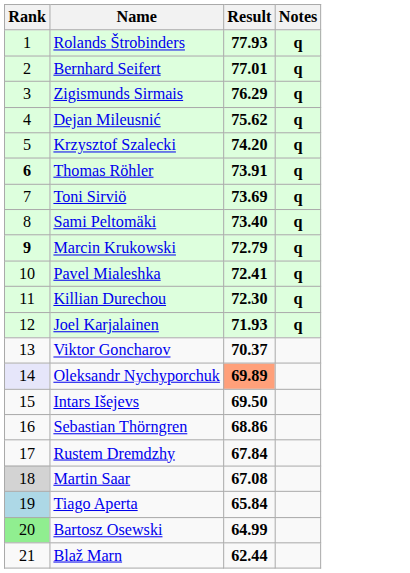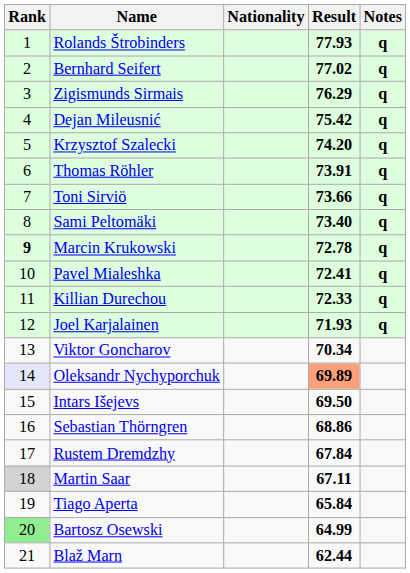 <table class="wikitable sortable" style="text-align:center">
 <tr>
 <th>Rank</th>
 <th>Name</th>
+<th>Nationality</th>
 <th>Result</th>
 <th>Notes</th>
 </tr>
 <tr bgcolor=ddffdd>
 <td>1</td>
 <td align=left><a href='#'>Rolands Štrobinders</a></td>
+<td align=left></td>
 <td><strong>77.93</strong></td>
 <td><strong>q</strong></td>
 </tr>
 <tr bgcolor=ddffdd>
 <td>2</td>
 <td align=left><a href='#'>Bernhard Seifert</a></td>
-<td><strong>77.01</strong></td>
+<td align=left></td>
+<td><strong>77.02</strong></td>
 <td><strong>q</strong></td>
 </tr>
 <tr bgcolor=ddffdd>
 <td>3</td>
 <td align=left><a href='#'>Zigismunds Sirmais</a></td>
+<td align=left></td>
 <td><strong>76.29</strong></td>
 <td><strong>q</strong></td>
 </tr>
 <tr bgcolor=ddffdd>
 <td>4</td>
 <td align=left><a href='#'>Dejan Mileusnić</a></td>
-<td><strong>75.62</strong></td>
+<td align=left></td>
+<td><strong>75.42</strong></td>
 <td><strong>q</strong></td>
 </tr>
 <tr bgcolor=ddffdd>
 <td>5</td>
 <td align=left><a href='#'>Krzysztof Szalecki</a></td>
+<td align=left></td>
 <td><strong>74.20</strong></td>
 <td><strong>q</strong></td>
 </tr>
 <tr bgcolor=ddffdd>
-<td><strong>6</strong></td>
+<td>6</td>
 <td align=left><a href='#'>Thomas Röhler</a></td>
+<td align=left></td>
 <td><strong>73.91</strong></td>
 <td><strong>q</strong></td>
 </tr>
 <tr bgcolor=ddffdd>
 <td>7</td>
 <td align=left><a href='#'>Toni Sirviö</a></td>
-<td><strong>73.69</strong></td>
+<td align=left></td>
+<td><strong>73.66</strong></td>
 <td><strong>q</strong></td>
 </tr>
 <tr bgcolor=ddffdd>
 <td>8</td>
 <td align=left><a href='#'>Sami Peltomäki</a></td>
+<td align=left></td>
 <td><strong>73.40</strong></td>
 <td><strong>q</strong></td>
 </tr>
 <tr bgcolor=ddffdd>
 <td><strong>9</strong></td>
 <td align=left><a href='#'>Marcin Krukowski</a></td>
-<td><strong>72.79</strong></td>
+<td align=left></td>
+<td><strong>72.78</strong></td>
 <td><strong>q</strong></td>
 </tr>
 <tr bgcolor=ddffdd>
 <td>10</td>
 <td align=left><a href='#'>Pavel Mialeshka</a></td>
+<td align=left></td>
 <td><strong>72.41</strong></td>
 <td><strong>q</strong></td>
 </tr>
 <tr bgcolor=ddffdd>
 <td>11</td>
 <td align=left><a href='#'>Killian Durechou</a></td>
-<td><strong>72.30</strong></td>
+<td align=left></td>
+<td><strong>72.33</strong></td>
 <td><strong>q</strong></td>
 </tr>
 <tr bgcolor=ddffdd>
 <td>12</td>
 <td align=left><a href='#'>Joel Karjalainen</a></td>
+<td align=left></td>
 <td><strong>71.93</strong></td>
 <td><strong>q</strong></td>
 </tr>
 <tr>
 <td>13</td>
 <td align=left><a href='#'>Viktor Goncharov</a></td>
-<td><strong>70.37</strong></td>
+<td align=left></td>
+<td><strong>70.34</strong></td>
 <td></td>
 </tr>
 <tr>
 <td style="background: lavender;">14</td>
 <td align=left><a href='#'>Oleksandr Nychyporchuk</a></td>
+<td align=left></td>
 <td style="background: lightsalmon;"><strong>69.89</strong></td>
 <td></td>
 </tr>
 <tr>
 <td>15</td>
 <td align=left><a href='#'>Intars Išejevs</a></td>
+<td align=left></td>
 <td><strong>69.50</strong></td>
 <td></td>
 </tr>
 <tr>
 <td>16</td>
 <td align=left><a href='#'>Sebastian Thörngren</a></td>
+<td align=left></td>
 <td><strong>68.86</strong></td>
 <td></td>
 </tr>
 <tr>
 <td>17</td>
 <td align=left><a href='#'>Rustem Dremdzhy</a></td>
+<td align=left></td>
 <td><strong>67.84</strong></td>
 <td></td>
 </tr>
 <tr>
 <td style="background: lightgrey;">18</td>
 <td align=left><a href='#'>Martin Saar</a></td>
-<td><strong>67.08</strong></td>
+<td align=left></td>
+<td><strong>67.11</strong></td>
 <td></td>
 </tr>
 <tr>
-<td style="background: lightblue;">19</td>
+<td>19</td>
 <td align=left><a href='#'>Tiago Aperta</a></td>
+<td align=left></td>
 <td><strong>65.84</strong></td>
 <td></td>
 </tr>
 <tr>
 <td style="background: lightgreen;">20</td>
 <td align=left><a href='#'>Bartosz Osewski</a></td>
+<td align=left></td>
 <td><strong>64.99</strong></td>
 <td></td>
 </tr>
 <tr>
 <td>21</td>
 <td align=left><a href='#'>Blaž Marn</a></td>
+<td align=left></td>
 <td><strong>62.44</strong></td>
 <td></td>
 </tr>
 </table>
